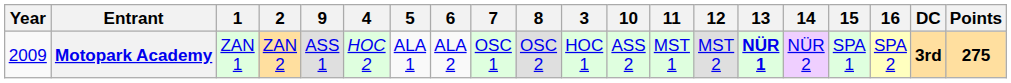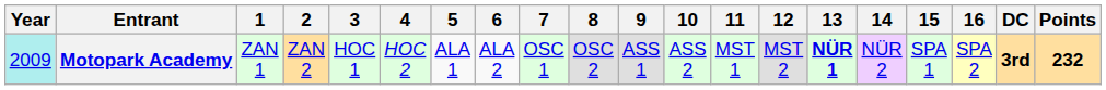 <table class="wikitable" style="text-align:center; font-size:85%">
 <tr>
 <th>Year</th>
 <th>Entrant</th>
 <th>1</th>
 <th>2</th>
-<th>9</th>
+<th>3</th>
 <th>4</th>
 <th>5</th>
 <th>6</th>
 <th>7</th>
 <th>8</th>
-<th>3</th>
+<th>9</th>
 <th>10</th>
 <th>11</th>
 <th>12</th>
 <th>13</th>
 <th>14</th>
 <th>15</th>
 <th>16</th>
 <th>DC</th>
 <th>Points</th>
 </tr>
 <tr>
-<td><a href='#'>2009</a></td>
+<td style="background: paleturquoise;"><a href='#'>2009</a></td>
 <th nowrap><a href='#'>Motopark Academy</a></th>
 <td style="background:#dfffdf;"><a href='#'>ZAN<br>1</a><br></td>
 <td style="background:#ffdf9f;"><a href='#'>ZAN<br>2</a><br></td>
-<td style="background:#dfdfdf;"><a href='#'>ASS<br>1</a><br></td>
+<td style="background:#dfffdf;"><a href='#'>HOC<br>1</a><br></td>
 <td style="background:#dfffdf;"><em><a href='#'>HOC<br>2</a></em><br></td>
 <td style="background:#;"><a href='#'>ALA<br>1</a><br></td>
 <td style="background:#;"><a href='#'>ALA<br>2</a><br></td>
 <td style="background:#dfffdf;"><a href='#'>OSC<br>1</a><br></td>
 <td style="background:#dfdfdf;"><a href='#'>OSC<br>2</a><br></td>
-<td style="background:#dfffdf;"><a href='#'>HOC<br>1</a><br></td>
+<td style="background:#dfdfdf;"><a href='#'>ASS<br>1</a><br></td>
 <td style="background:#dfffdf;"><a href='#'>ASS<br>2</a><br></td>
 <td style="background:#dfffdf;"><a href='#'>MST<br>1</a><br></td>
 <td style="background:#dfdfdf;"><a href='#'>MST<br>2</a><br></td>
 <td style="background:#dfffdf;"><strong><a href='#'>NÜR<br>1</a><br></strong></td>
 <td style="background:#efcfff;"><a href='#'>NÜR<br>2</a><br></td>
 <td style="background:#dfffdf;"><a href='#'>SPA<br>1</a><br></td>
 <td style="background:#ffffbf;"><a href='#'>SPA<br>2</a><br></td>
 <th style="background:#ffdf9f;">3rd</th>
-<th style="background:#ffdf9f;">275</th>
+<th style="background:#ffdf9f;">232</th>
 </tr>
 </table>
